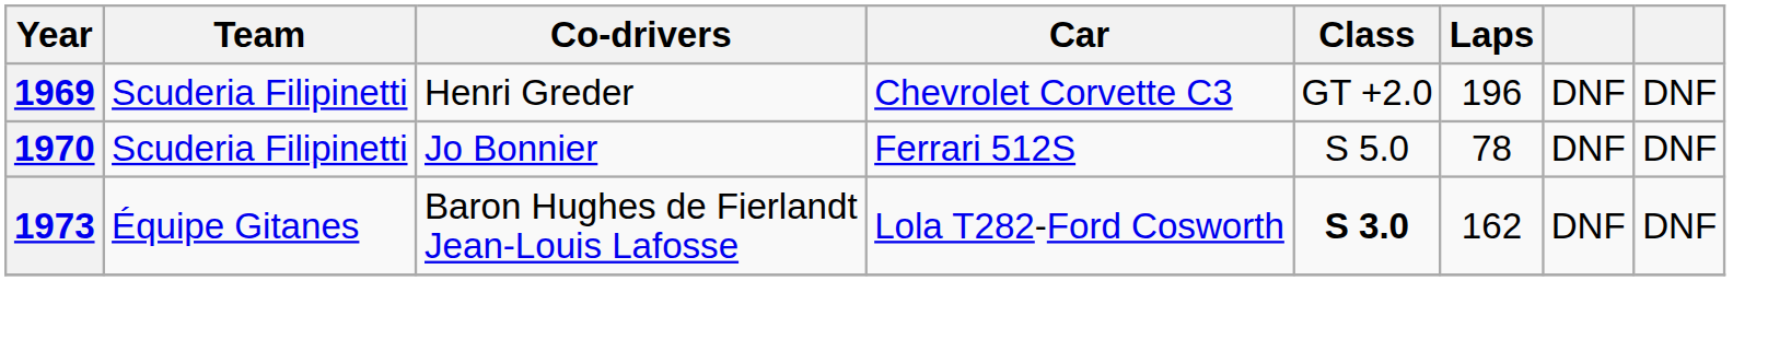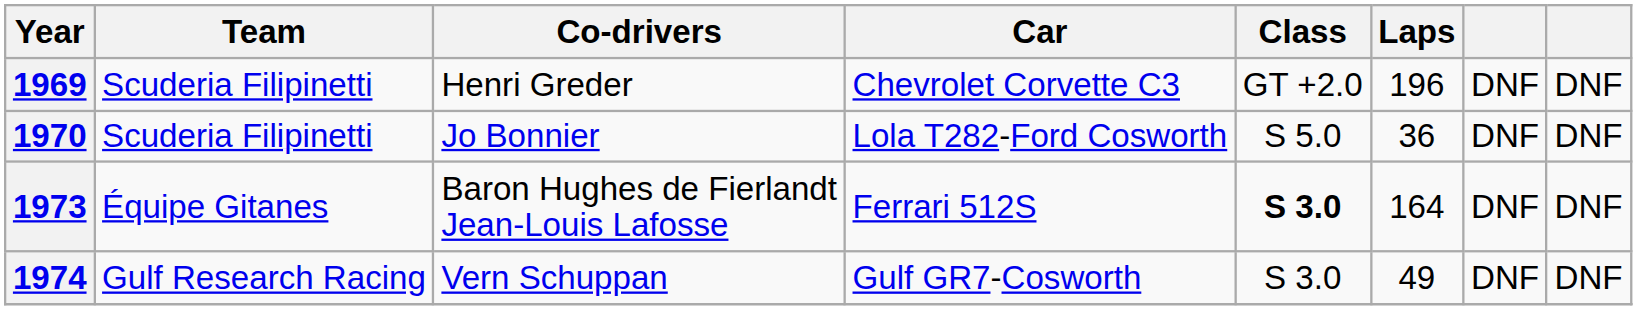 <table class="wikitable" style="text-align:center; font-size:90%">
 <tr>
 <th>Year</th>
 <th>Team</th>
 <th>Co-drivers</th>
 <th>Car</th>
 <th>Class</th>
 <th>Laps</th>
 <th></th>
 <th></th>
 </tr>
 <tr>
 <th><a href='#'>1969</a></th>
 <td align="left"> <a href='#'>Scuderia Filipinetti</a></td>
 <td align="left"> Henri Greder</td>
 <td align="left"><a href='#'>Chevrolet Corvette C3</a></td>
 <td>GT +2.0</td>
 <td>196</td>
 <td>DNF</td>
 <td>DNF</td>
 </tr>
 <tr>
 <th><a href='#'>1970</a></th>
 <td align="left"> <a href='#'>Scuderia Filipinetti</a></td>
 <td align="left"> <a href='#'>Jo Bonnier</a></td>
-<td align="left"><a href='#'>Ferrari 512S</a></td>
+<td align="left"><a href='#'>Lola T282</a>-<a href='#'>Ford Cosworth</a></td>
 <td>S 5.0</td>
-<td>78</td>
+<td>36</td>
 <td>DNF</td>
 <td>DNF</td>
 </tr>
 <tr>
 <th><a href='#'>1973</a></th>
 <td align="left"> <a href='#'>Équipe Gitanes</a></td>
 <td align="left"> Baron Hughes de Fierlandt<br> <a href='#'>Jean-Louis Lafosse</a></td>
-<td align="left"><a href='#'>Lola T282</a>-<a href='#'>Ford Cosworth</a></td>
+<td align="left"><a href='#'>Ferrari 512S</a></td>
 <td><strong>S 3.0</strong></td>
-<td>162</td>
+<td>164</td>
+<td>DNF</td>
+<td>DNF</td>
+</tr>
+<tr>
+<th><a href='#'>1974</a></th>
+<td align="left"> <a href='#'>Gulf Research Racing</a></td>
+<td align="left"> <a href='#'>Vern Schuppan</a></td>
+<td align="left"><a href='#'>Gulf GR7</a>-<a href='#'>Cosworth</a></td>
+<td>S 3.0</td>
+<td>49</td>
 <td>DNF</td>
 <td>DNF</td>
 </tr>
 <tr>
 </tr>
 </table>
